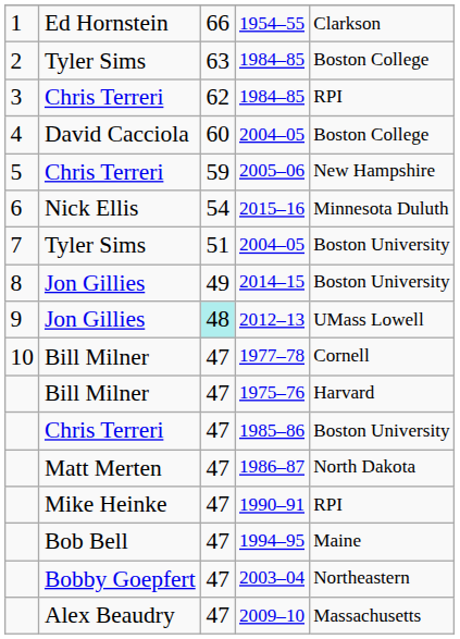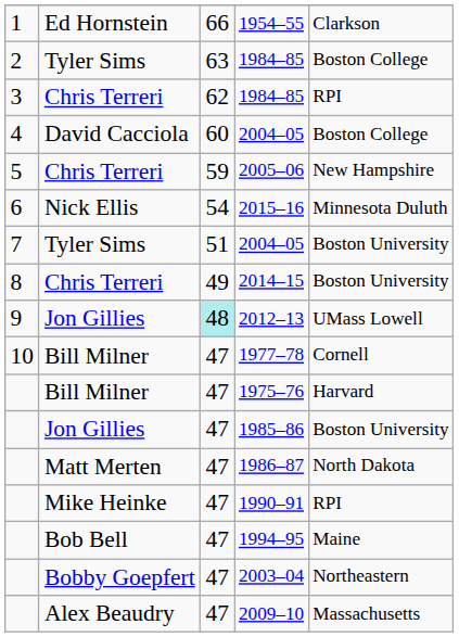 <table class="wikitable">
 <tr>
 </tr>
 <tr>
 <td>1</td>
 <td>Ed Hornstein</td>
 <td>66</td>
 <td style="font-size:80%;"><a href='#'>1954–55</a></td>
 <td style="font-size:80%;">Clarkson</td>
 </tr>
 <tr>
 <td>2</td>
 <td>Tyler Sims</td>
 <td>63</td>
 <td style="font-size:80%;"><a href='#'>1984–85</a></td>
 <td style="font-size:80%;">Boston College</td>
 </tr>
 <tr>
 <td>3</td>
 <td><a href='#'>Chris Terreri</a></td>
 <td>62</td>
 <td style="font-size:80%;"><a href='#'>1984–85</a></td>
 <td style="font-size:80%;">RPI</td>
 </tr>
 <tr>
 <td>4</td>
 <td>David Cacciola</td>
 <td>60</td>
 <td style="font-size:80%;"><a href='#'>2004–05</a></td>
 <td style="font-size:80%;">Boston College</td>
 </tr>
 <tr>
 <td>5</td>
 <td><a href='#'>Chris Terreri</a></td>
 <td>59</td>
 <td style="font-size:80%;"><a href='#'>2005–06</a></td>
 <td style="font-size:80%;">New Hampshire</td>
 </tr>
 <tr>
 <td>6</td>
 <td>Nick Ellis</td>
 <td>54</td>
 <td style="font-size:80%;"><a href='#'>2015–16</a></td>
 <td style="font-size:80%;">Minnesota Duluth</td>
 </tr>
 <tr>
 <td>7</td>
 <td>Tyler Sims</td>
 <td>51</td>
 <td style="font-size:80%;"><a href='#'>2004–05</a></td>
 <td style="font-size:80%;">Boston University</td>
 </tr>
 <tr>
 <td>8</td>
-<td><a href='#'>Jon Gillies</a></td>
+<td><a href='#'>Chris Terreri</a></td>
 <td>49</td>
 <td style="font-size:80%;"><a href='#'>2014–15</a></td>
 <td style="font-size:80%;">Boston University</td>
 </tr>
 <tr>
 <td>9</td>
 <td><a href='#'>Jon Gillies</a></td>
 <td style="background: paleturquoise;">48</td>
 <td style="font-size:80%;"><a href='#'>2012–13</a></td>
 <td style="font-size:80%;">UMass Lowell</td>
 </tr>
 <tr>
 <td>10</td>
 <td>Bill Milner</td>
 <td>47</td>
 <td style="font-size:80%;"><a href='#'>1977–78</a></td>
 <td style="font-size:80%;">Cornell</td>
 </tr>
 <tr>
 <td></td>
 <td>Bill Milner</td>
 <td>47</td>
 <td style="font-size:80%;"><a href='#'>1975–76</a></td>
 <td style="font-size:80%;">Harvard</td>
 </tr>
 <tr>
 <td></td>
-<td><a href='#'>Chris Terreri</a></td>
+<td><a href='#'>Jon Gillies</a></td>
 <td>47</td>
 <td style="font-size:80%;"><a href='#'>1985–86</a></td>
 <td style="font-size:80%;">Boston University</td>
 </tr>
 <tr>
 <td></td>
 <td>Matt Merten</td>
 <td>47</td>
 <td style="font-size:80%;"><a href='#'>1986–87</a></td>
 <td style="font-size:80%;">North Dakota</td>
 </tr>
 <tr>
 <td></td>
 <td>Mike Heinke</td>
 <td>47</td>
 <td style="font-size:80%;"><a href='#'>1990–91</a></td>
 <td style="font-size:80%;">RPI</td>
 </tr>
 <tr>
 <td></td>
 <td>Bob Bell</td>
 <td>47</td>
 <td style="font-size:80%;"><a href='#'>1994–95</a></td>
 <td style="font-size:80%;">Maine</td>
 </tr>
 <tr>
 <td></td>
 <td><a href='#'>Bobby Goepfert</a></td>
 <td>47</td>
 <td style="font-size:80%;"><a href='#'>2003–04</a></td>
 <td style="font-size:80%;">Northeastern</td>
 </tr>
 <tr>
 <td></td>
 <td>Alex Beaudry</td>
 <td>47</td>
 <td style="font-size:80%;"><a href='#'>2009–10</a></td>
 <td style="font-size:80%;">Massachusetts</td>
 </tr>
 </table>
